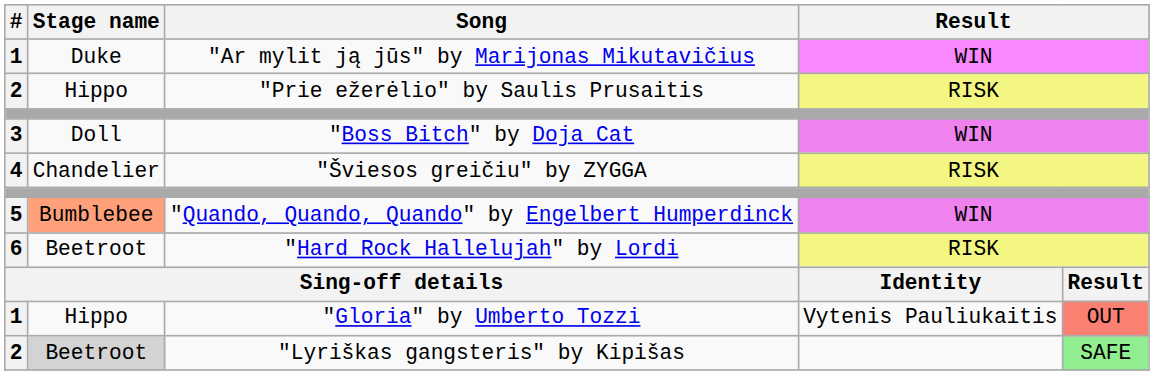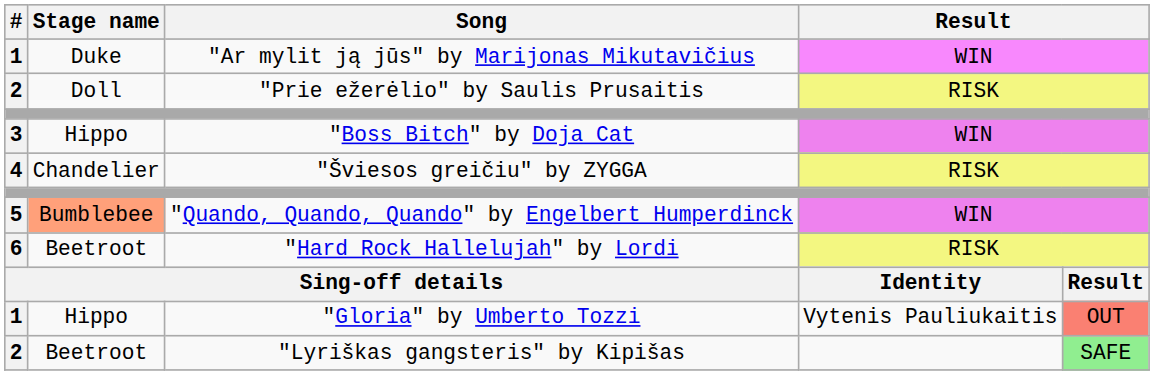 <table class="wikitable plainrowheaders" style="text-align: center">
 <tr>
 <th>#</th>
 <th>Stage name</th>
 <th>Song</th>
 <th colspan="2">Result</th>
 </tr>
 <tr>
 <th>1</th>
 <td>Duke</td>
 <td>"Ar mylit ją jūs" by <a href='#'>Marijonas Mikutavičius</a></td>
 <td colspan="2" bgcolor="#F888FD">WIN</td>
 </tr>
 <tr>
 <th>2</th>
-<td>Hippo</td>
+<td>Doll</td>
 <td>"Prie ežerėlio" by Saulis Prusaitis</td>
 <td colspan="2" bgcolor="#F3F781">RISK</td>
 </tr>
 <tr>
 <td colspan="5" style="background:darkgray"></td>
 </tr>
 <tr>
 <th>3</th>
-<td>Doll</td>
+<td>Hippo</td>
 <td>"<a href='#'>Boss Bitch</a>" by <a href='#'>Doja Cat</a></td>
 <td colspan="2" bgcolor="violet">WIN</td>
 </tr>
 <tr>
 <th>4</th>
 <td>Chandelier</td>
 <td>"Šviesos greičiu" by ZYGGA</td>
 <td colspan="2" bgcolor="#F3F781">RISK</td>
 </tr>
 <tr>
 <td colspan="5" style="background:darkgray"></td>
 </tr>
 <tr>
 <th>5</th>
 <td style="background: lightsalmon;">Bumblebee</td>
 <td>"<a href='#'>Quando, Quando, Quando</a>" by <a href='#'>Engelbert Humperdinck</a></td>
 <td colspan="2" bgcolor="violet">WIN</td>
 </tr>
 <tr>
 <th>6</th>
 <td>Beetroot</td>
 <td>"<a href='#'>Hard Rock Hallelujah</a>" by <a href='#'>Lordi</a></td>
 <td colspan="2" bgcolor="#F3F781">RISK</td>
 </tr>
 <tr>
 <th colspan="3">Sing-off details</th>
 <th>Identity</th>
 <th>Result</th>
 </tr>
 <tr>
 <th>1</th>
 <td>Hippo</td>
 <td>"<a href='#'>Gloria</a>" by <a href='#'>Umberto Tozzi</a></td>
 <td>Vytenis Pauliukaitis</td>
 <td bgcolor=salmon>OUT</td>
 </tr>
 <tr>
 <th>2</th>
-<td style="background: lightgrey;">Beetroot</td>
+<td>Beetroot</td>
 <td>"Lyriškas gangsteris" by Kipišas</td>
 <td></td>
 <td bgcolor="lightgreen">SAFE</td>
 </tr>
 </table>
